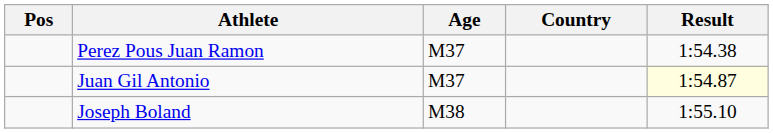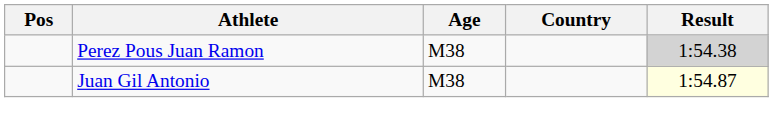 <table class="wikitable"  style="text-align:center; width:50%;">
 <tr>
 <th>Pos</th>
 <th>Athlete</th>
 <th>Age</th>
 <th>Country</th>
 <th>Result</th>
 </tr>
 <tr>
 <td align=center></td>
 <td align=left><a href='#'>Perez Pous Juan Ramon</a></td>
-<td align=left>M37</td>
+<td align=left>M38</td>
 <td align=left></td>
-<td>1:54.38</td>
+<td style="background: lightgrey;">1:54.38</td>
 </tr>
 <tr>
 <td align=center></td>
 <td align=left><a href='#'>Juan Gil Antonio</a></td>
-<td align=left>M37</td>
+<td align=left>M38</td>
 <td align=left></td>
 <td style="background: lightyellow;">1:54.87</td>
 </tr>
-<tr>
-<td align=center></td>
-<td align=left><a href='#'>Joseph Boland</a></td>
-<td align=left>M38</td>
-<td align=left></td>
-<td>1:55.10</td>
-</tr>
 </table>
